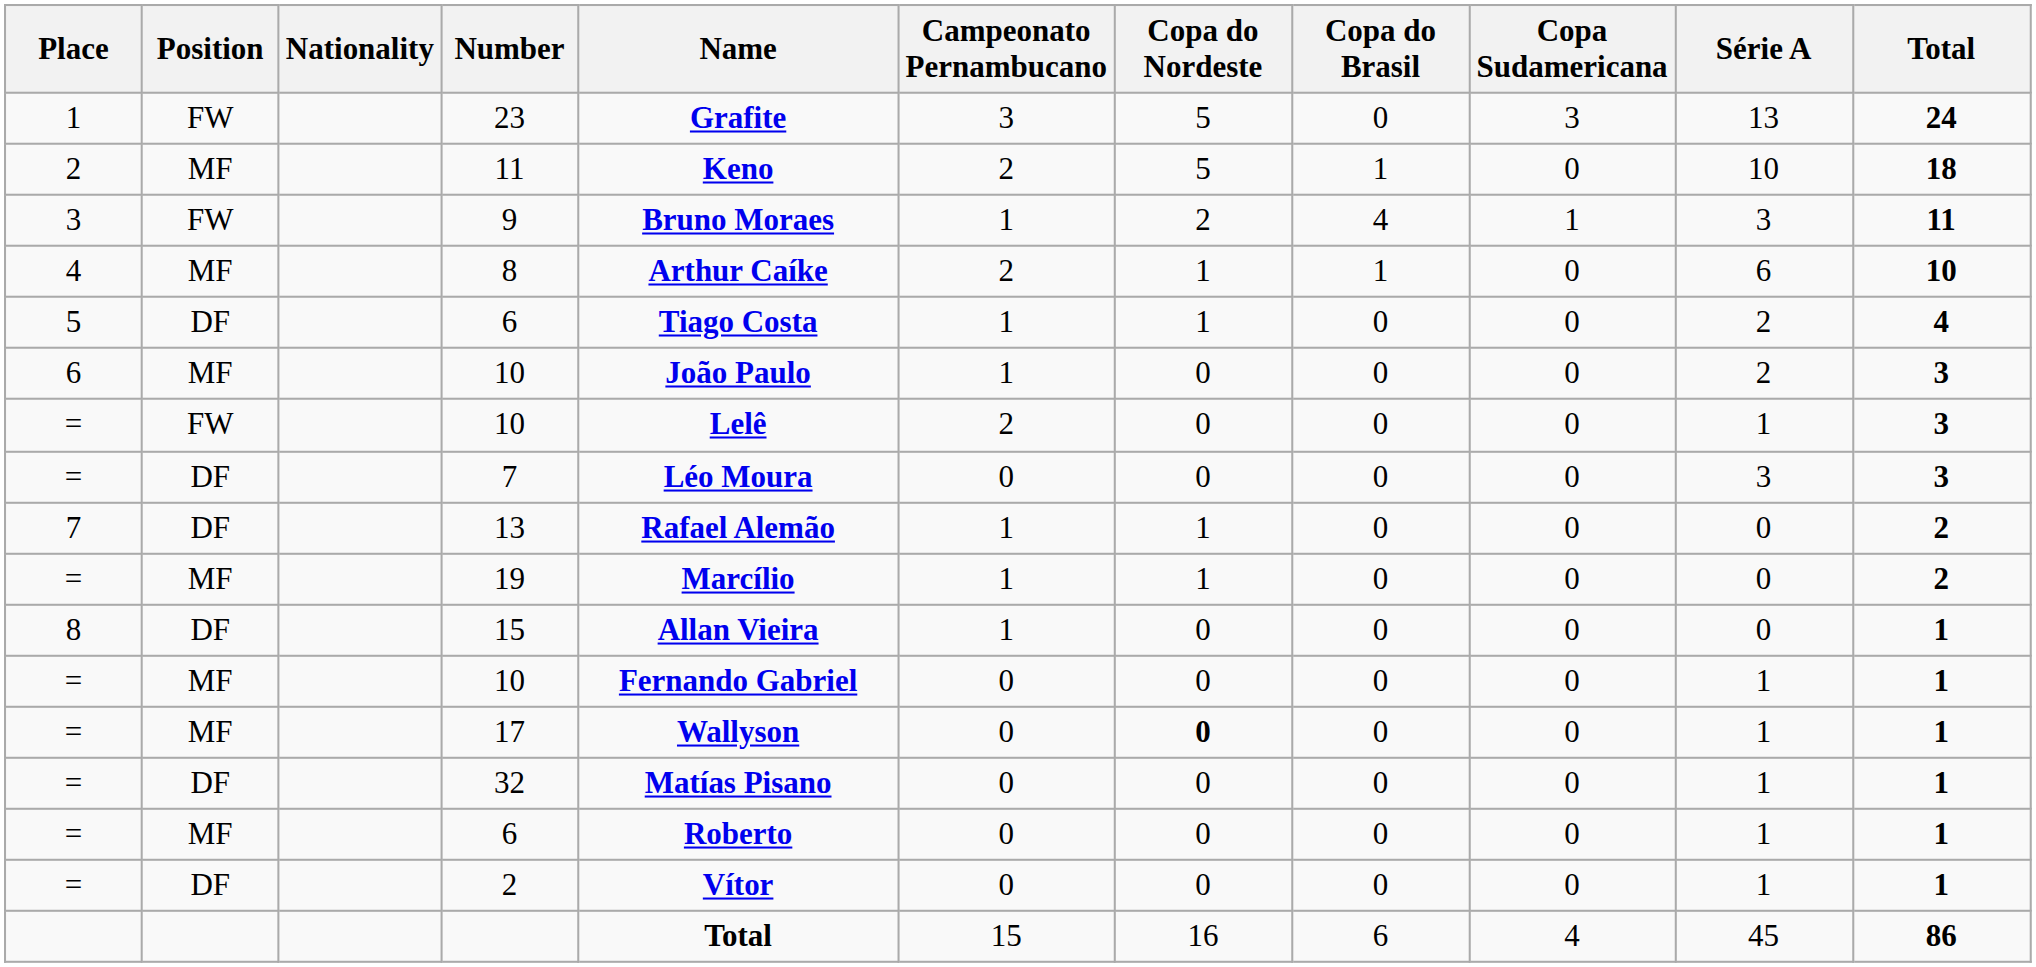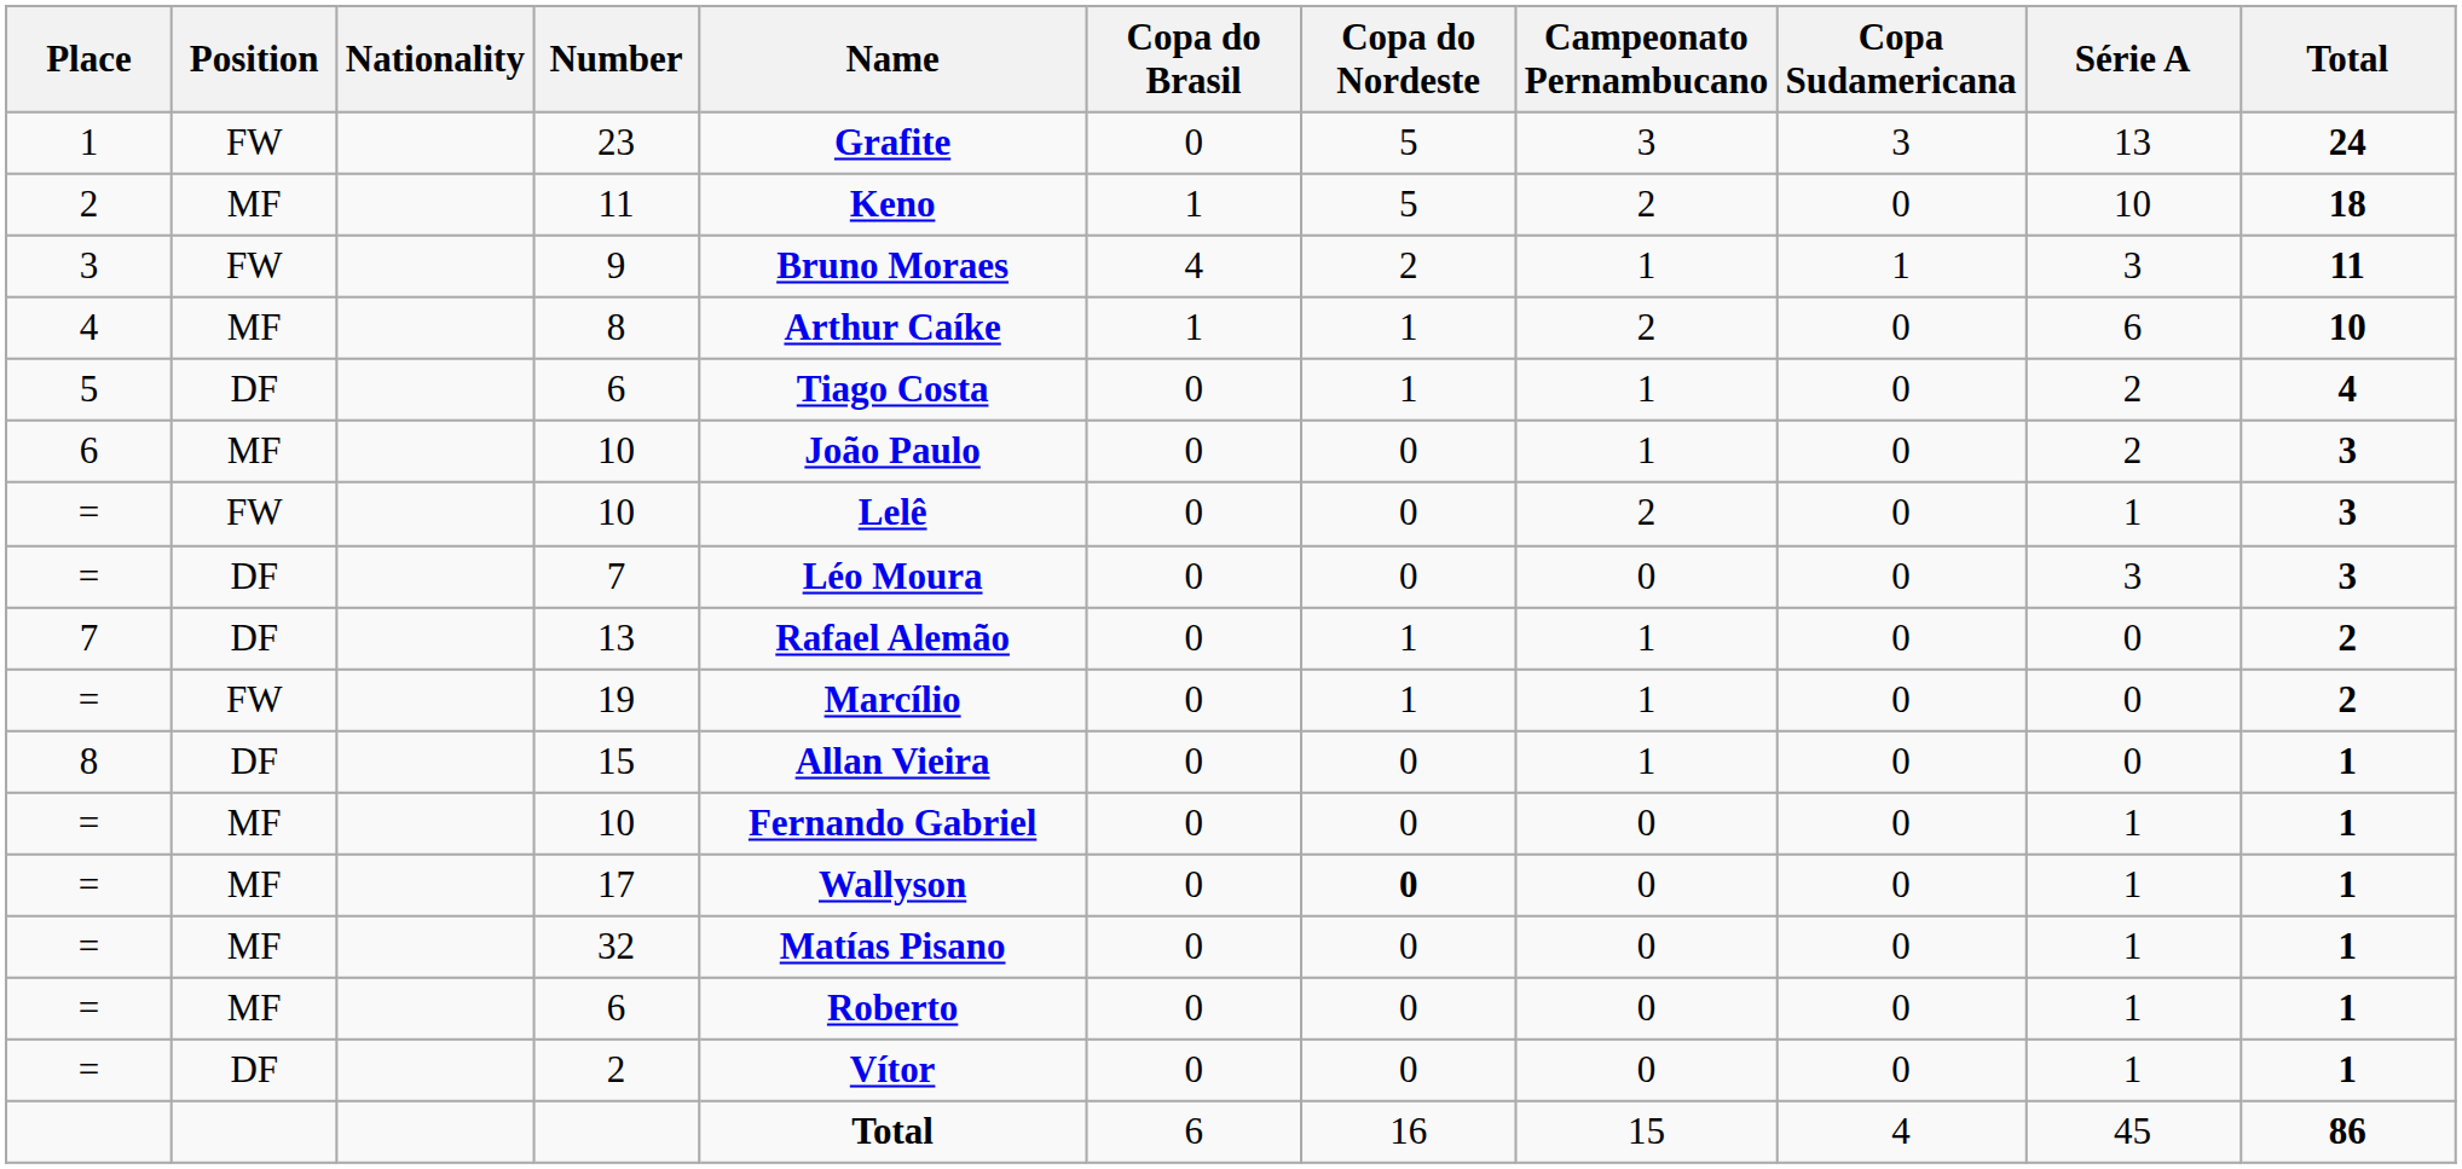 <table class="wikitable" style="font-size: 95%; text-align: center;">
 <tr>
 <th width=60>Place</th>
 <th width=60>Position</th>
 <th width=60>Nationality</th>
 <th width=60>Number</th>
 <th width=150>Name</th>
+<th width=80>Copa do Brasil</th>
+<th width=80>Copa do Nordeste</th>
 <th width=80>Campeonato Pernambucano</th>
-<th width=80>Copa do Nordeste</th>
-<th width=80>Copa do Brasil</th>
 <th width=80>Copa Sudamericana</th>
 <th width=80>Série A</th>
 <th width=80>Total</th>
 </tr>
 <tr>
 <td>1</td>
 <td>FW</td>
 <td></td>
 <td>23</td>
 <td><strong><a href='#'>Grafite</a></strong></td>
+<td>0</td>
+<td>5</td>
 <td>3</td>
-<td>5</td>
-<td>0</td>
 <td>3</td>
 <td>13</td>
 <td><strong>24</strong></td>
 </tr>
 <tr>
 <td>2</td>
 <td>MF</td>
 <td></td>
 <td>11</td>
 <td><strong><a href='#'>Keno</a></strong></td>
+<td>1</td>
+<td>5</td>
 <td>2</td>
-<td>5</td>
-<td>1</td>
 <td>0</td>
 <td>10</td>
 <td><strong>18</strong></td>
 </tr>
 <tr>
 <td>3</td>
 <td>FW</td>
 <td></td>
 <td>9</td>
 <td><strong><a href='#'>Bruno Moraes</a></strong></td>
+<td>4</td>
+<td>2</td>
 <td>1</td>
-<td>2</td>
-<td>4</td>
 <td>1</td>
 <td>3</td>
 <td><strong>11</strong></td>
 </tr>
 <tr>
 <td>4</td>
 <td>MF</td>
 <td></td>
 <td>8</td>
 <td><strong><a href='#'>Arthur Caíke</a></strong></td>
-<td>2</td>
 <td>1</td>
 <td>1</td>
+<td>2</td>
 <td>0</td>
 <td>6</td>
 <td><strong>10</strong></td>
 </tr>
 <tr>
 <td>5</td>
 <td>DF</td>
 <td></td>
 <td>6</td>
 <td><strong><a href='#'>Tiago Costa</a></strong></td>
+<td>0</td>
 <td>1</td>
 <td>1</td>
-<td>0</td>
 <td>0</td>
 <td>2</td>
 <td><strong>4</strong></td>
 </tr>
 <tr>
 <td>6</td>
 <td>MF</td>
 <td></td>
 <td>10</td>
 <td><strong><a href='#'>João Paulo</a></strong></td>
-<td>1</td>
 <td>0</td>
 <td>0</td>
+<td>1</td>
 <td>0</td>
 <td>2</td>
 <td><strong>3</strong></td>
 </tr>
 <tr>
 <td>=</td>
 <td>FW</td>
 <td></td>
 <td>10</td>
 <td><strong><a href='#'>Lelê</a></strong></td>
-<td>2</td>
 <td>0</td>
 <td>0</td>
+<td>2</td>
 <td>0</td>
 <td>1</td>
 <td><strong>3</strong></td>
 </tr>
 <tr>
 <td>=</td>
 <td>DF</td>
 <td></td>
 <td>7</td>
 <td><strong><a href='#'>Léo Moura</a></strong></td>
 <td>0</td>
 <td>0</td>
 <td>0</td>
 <td>0</td>
 <td>3</td>
 <td><strong>3</strong></td>
 </tr>
 <tr>
 <td>7</td>
 <td>DF</td>
 <td></td>
 <td>13</td>
 <td><strong><a href='#'>Rafael Alemão</a></strong></td>
+<td>0</td>
 <td>1</td>
 <td>1</td>
-<td>0</td>
 <td>0</td>
 <td>0</td>
 <td><strong>2</strong></td>
 </tr>
 <tr>
 <td>=</td>
-<td>MF</td>
+<td>FW</td>
 <td></td>
 <td>19</td>
 <td><strong><a href='#'>Marcílio</a></strong></td>
+<td>0</td>
 <td>1</td>
 <td>1</td>
-<td>0</td>
 <td>0</td>
 <td>0</td>
 <td><strong>2</strong></td>
 </tr>
 <tr>
 <td>8</td>
 <td>DF</td>
 <td></td>
 <td>15</td>
 <td><strong><a href='#'>Allan Vieira</a></strong></td>
-<td>1</td>
 <td>0</td>
 <td>0</td>
+<td>1</td>
 <td>0</td>
 <td>0</td>
 <td><strong>1</strong></td>
 </tr>
 <tr>
 <td>=</td>
 <td>MF</td>
 <td></td>
 <td>10</td>
 <td><strong><a href='#'>Fernando Gabriel</a></strong></td>
 <td>0</td>
 <td>0</td>
 <td>0</td>
 <td>0</td>
 <td>1</td>
 <td><strong>1</strong></td>
 </tr>
 <tr>
 <td>=</td>
 <td>MF</td>
 <td></td>
 <td>17</td>
 <td><strong><a href='#'>Wallyson</a></strong></td>
 <td>0</td>
 <td><strong>0</strong></td>
 <td>0</td>
 <td>0</td>
 <td>1</td>
 <td><strong>1</strong></td>
 </tr>
 <tr>
 <td>=</td>
-<td>DF</td>
+<td>MF</td>
 <td></td>
 <td>32</td>
 <td><strong><a href='#'>Matías Pisano</a></strong></td>
 <td>0</td>
 <td>0</td>
 <td>0</td>
 <td>0</td>
 <td>1</td>
 <td><strong>1</strong></td>
 </tr>
 <tr>
 <td>=</td>
 <td>MF</td>
 <td></td>
 <td>6</td>
 <td><strong><a href='#'>Roberto</a></strong></td>
 <td>0</td>
 <td>0</td>
 <td>0</td>
 <td>0</td>
 <td>1</td>
 <td><strong>1</strong></td>
 </tr>
 <tr>
 <td>=</td>
 <td>DF</td>
 <td></td>
 <td>2</td>
 <td><strong><a href='#'>Vítor</a></strong></td>
 <td>0</td>
 <td>0</td>
 <td>0</td>
 <td>0</td>
 <td>1</td>
 <td><strong>1</strong></td>
 </tr>
 <tr>
 <td></td>
 <td></td>
 <td></td>
 <td></td>
 <td><strong>Total</strong></td>
+<td>6</td>
+<td>16</td>
 <td>15</td>
-<td>16</td>
-<td>6</td>
 <td>4</td>
 <td>45</td>
 <td><strong>86</strong></td>
 </tr>
 </table>
